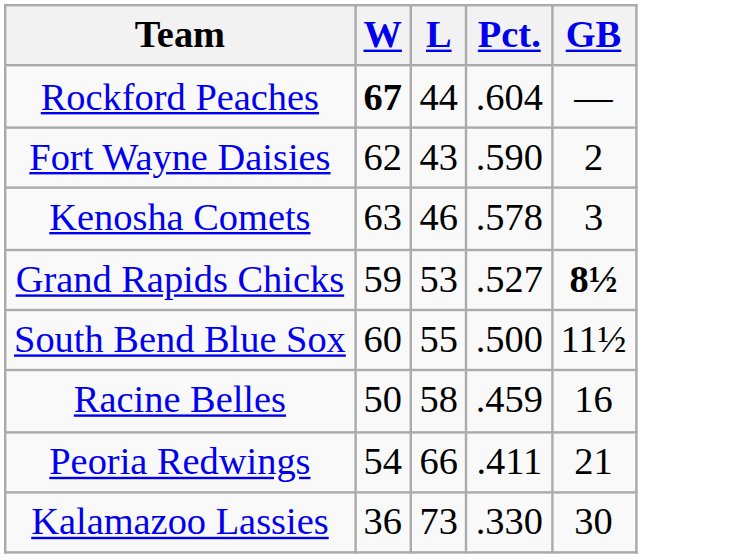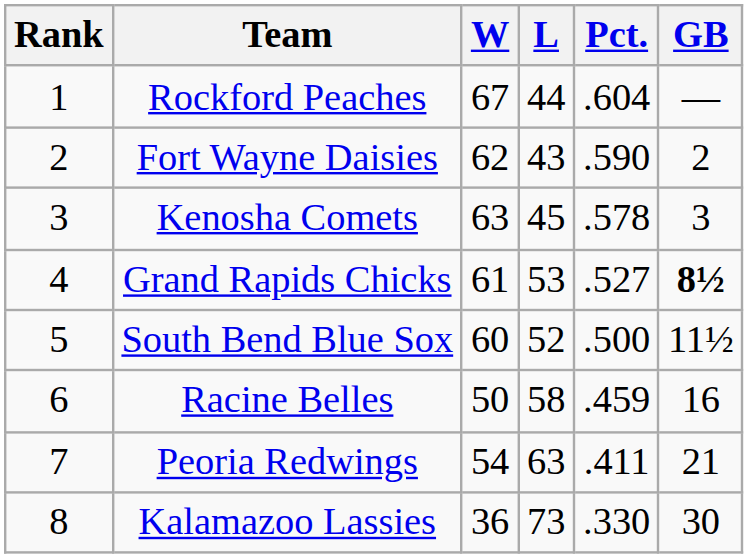 <table class="wikitable" style="text-align:center;">
 <tr>
+<th>Rank</th>
 <th>Team</th>
 <th><a href='#'>W</a></th>
 <th><a href='#'>L</a></th>
 <th><a href='#'>Pct.</a></th>
 <th><a href='#'>GB</a></th>
 </tr>
 <tr>
+<td>1</td>
 <td><a href='#'>Rockford Peaches</a></td>
-<td><strong>67</strong></td>
+<td>67</td>
 <td>44</td>
 <td>.604</td>
 <td>—</td>
 </tr>
 <tr>
+<td>2</td>
 <td><a href='#'>Fort Wayne Daisies</a></td>
 <td>62</td>
 <td>43</td>
 <td>.590</td>
 <td>2</td>
 </tr>
 <tr>
+<td>3</td>
 <td><a href='#'>Kenosha Comets</a></td>
 <td>63</td>
-<td>46</td>
+<td>45</td>
 <td>.578</td>
 <td>3</td>
 </tr>
 <tr>
+<td>4</td>
 <td><a href='#'>Grand Rapids Chicks</a></td>
-<td>59</td>
+<td>61</td>
 <td>53</td>
 <td>.527</td>
 <td><strong>8½</strong></td>
 </tr>
 <tr>
+<td>5</td>
 <td><a href='#'>South Bend Blue Sox</a></td>
 <td>60</td>
-<td>55</td>
+<td>52</td>
 <td>.500</td>
 <td>11½</td>
 </tr>
 <tr>
+<td>6</td>
 <td><a href='#'>Racine Belles</a></td>
 <td>50</td>
 <td>58</td>
 <td>.459</td>
 <td>16</td>
 </tr>
 <tr>
+<td>7</td>
 <td><a href='#'>Peoria Redwings</a></td>
 <td>54</td>
-<td>66</td>
+<td>63</td>
 <td>.411</td>
 <td>21</td>
 </tr>
 <tr>
+<td>8</td>
 <td><a href='#'>Kalamazoo Lassies</a></td>
 <td>36</td>
 <td>73</td>
 <td>.330</td>
 <td>30</td>
 </tr>
 </table>
